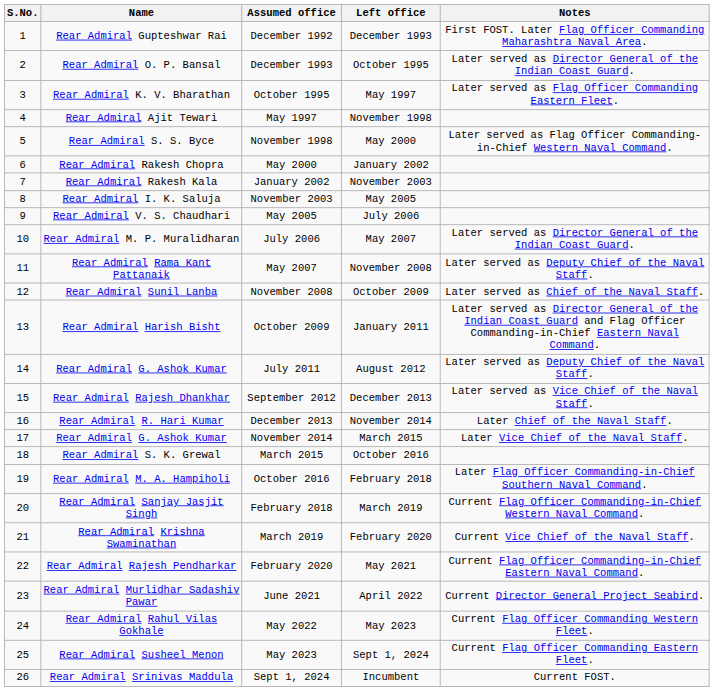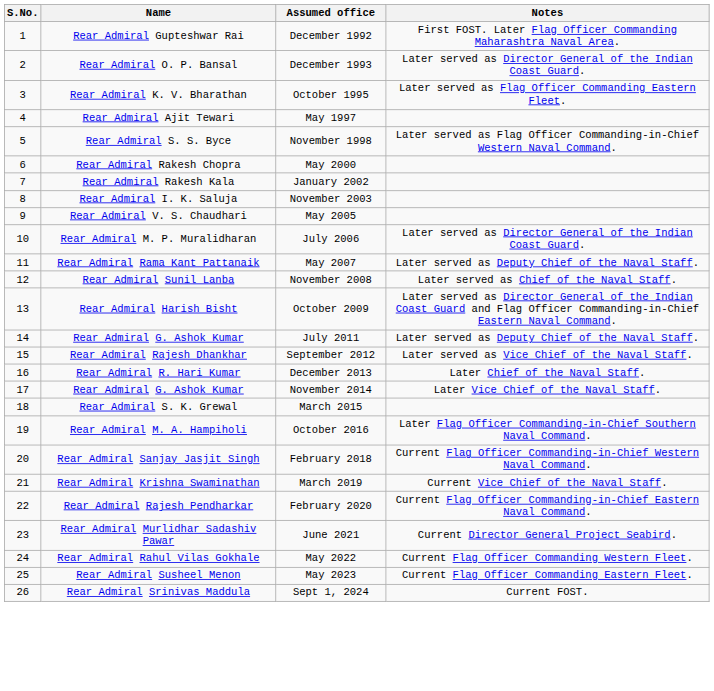 <table class="wikitable" style="text-align:center">
 <tr style="background:#cccccc">
 <th scope="col" style="width: 20px;">S.No.</th>
 <th scope="col" style="width: 350px;">Name</th>
 <th scope="col" style="width: 150px;">Assumed office</th>
-<th scope="col" style="width: 150px;">Left office</th>
 <th scope="col" style="width: 500px;">Notes</th>
 </tr>
 <tr>
 <td>1</td>
 <td><a href='#'>Rear Admiral</a> Gupteshwar Rai </td>
 <td>December 1992</td>
-<td>December 1993</td>
 <td>First FOST. Later <a href='#'>Flag Officer Commanding Maharashtra Naval Area</a>.</td>
 </tr>
 <tr>
 <td>2</td>
 <td><a href='#'>Rear Admiral</a> O. P. Bansal </td>
 <td>December 1993</td>
-<td>October 1995</td>
 <td>Later served as <a href='#'>Director General of the Indian Coast Guard</a>.</td>
 </tr>
 <tr>
 <td>3</td>
 <td><a href='#'>Rear Admiral</a> K. V. Bharathan </td>
 <td>October 1995</td>
-<td>May 1997</td>
 <td>Later served as <a href='#'>Flag Officer Commanding Eastern Fleet</a>.</td>
 </tr>
 <tr>
 <td>4</td>
 <td><a href='#'>Rear Admiral</a> Ajit Tewari </td>
 <td>May 1997</td>
-<td>November 1998</td>
 <td></td>
 </tr>
 <tr>
 <td>5</td>
 <td><a href='#'>Rear Admiral</a> S. S. Byce </td>
 <td>November 1998</td>
-<td>May 2000</td>
 <td>Later served as Flag Officer Commanding-in-Chief <a href='#'>Western Naval Command</a>.</td>
 </tr>
 <tr>
 <td>6</td>
 <td><a href='#'>Rear Admiral</a> Rakesh Chopra </td>
 <td>May 2000</td>
-<td>January 2002</td>
 <td></td>
 </tr>
 <tr>
 <td>7</td>
 <td><a href='#'>Rear Admiral</a> Rakesh Kala </td>
 <td>January 2002</td>
-<td>November 2003</td>
 <td></td>
 </tr>
 <tr>
 <td>8</td>
 <td><a href='#'>Rear Admiral</a> I. K. Saluja </td>
 <td>November 2003</td>
-<td>May 2005</td>
 <td></td>
 </tr>
 <tr>
 <td>9</td>
 <td><a href='#'>Rear Admiral</a> V. S. Chaudhari </td>
 <td>May 2005</td>
-<td>July 2006</td>
 <td></td>
 </tr>
 <tr>
 <td>10</td>
 <td><a href='#'>Rear Admiral</a> M. P. Muralidharan </td>
 <td>July 2006</td>
-<td>May 2007</td>
 <td>Later served as <a href='#'>Director General of the Indian Coast Guard</a>.</td>
 </tr>
 <tr>
 <td>11</td>
 <td><a href='#'>Rear Admiral</a> <a href='#'>Rama Kant Pattanaik</a> </td>
 <td>May 2007</td>
-<td>November 2008</td>
 <td>Later served as <a href='#'>Deputy Chief of the Naval Staff</a>.</td>
 </tr>
 <tr>
 <td>12</td>
 <td><a href='#'>Rear Admiral</a> <a href='#'>Sunil Lanba</a></td>
 <td>November 2008</td>
-<td>October 2009</td>
 <td>Later served as <a href='#'>Chief of the Naval Staff</a>.</td>
 </tr>
 <tr>
 <td>13</td>
 <td><a href='#'>Rear Admiral</a> <a href='#'>Harish Bisht</a></td>
 <td>October 2009</td>
-<td>January 2011</td>
 <td>Later served as <a href='#'>Director General of the Indian Coast Guard</a> and Flag Officer Commanding-in-Chief <a href='#'>Eastern Naval Command</a>.</td>
 </tr>
 <tr>
 <td>14</td>
 <td><a href='#'>Rear Admiral</a> <a href='#'>G. Ashok Kumar</a> </td>
 <td>July 2011</td>
-<td>August 2012</td>
 <td>Later served as <a href='#'>Deputy Chief of the Naval Staff</a>.</td>
 </tr>
 <tr>
 <td>15</td>
 <td><a href='#'>Rear Admiral</a> <a href='#'>Rajesh Dhankhar</a> </td>
 <td>September 2012</td>
-<td>December 2013</td>
 <td>Later served as <a href='#'>Vice Chief of the Naval Staff</a>.</td>
 </tr>
 <tr>
 <td>16</td>
 <td><a href='#'>Rear Admiral</a> <a href='#'>R. Hari Kumar</a> </td>
 <td>December 2013</td>
-<td>November 2014</td>
 <td>Later <a href='#'>Chief of the Naval Staff</a>.</td>
 </tr>
 <tr>
 <td>17</td>
 <td><a href='#'>Rear Admiral</a> <a href='#'>G. Ashok Kumar</a> </td>
 <td>November 2014</td>
-<td>March 2015</td>
 <td>Later <a href='#'>Vice Chief of the Naval Staff</a>.</td>
 </tr>
 <tr>
 <td>18</td>
 <td><a href='#'>Rear Admiral</a> S. K. Grewal </td>
 <td>March 2015</td>
-<td>October 2016</td>
 <td></td>
 </tr>
 <tr>
 <td>19</td>
 <td><a href='#'>Rear Admiral</a> <a href='#'>M. A. Hampiholi</a> </td>
 <td>October 2016</td>
-<td>February 2018</td>
 <td>Later <a href='#'>Flag Officer Commanding-in-Chief Southern Naval Command</a>.</td>
 </tr>
 <tr>
 <td>20</td>
 <td><a href='#'>Rear Admiral</a> <a href='#'>Sanjay Jasjit Singh</a> </td>
 <td>February 2018</td>
-<td>March 2019</td>
 <td>Current <a href='#'>Flag Officer Commanding-in-Chief Western Naval Command</a>.</td>
 </tr>
 <tr>
 <td>21</td>
 <td><a href='#'>Rear Admiral</a> <a href='#'>Krishna Swaminathan</a> </td>
 <td>March 2019</td>
-<td>February 2020</td>
 <td>Current <a href='#'>Vice Chief of the Naval Staff</a>.</td>
 </tr>
 <tr>
 <td>22</td>
 <td><a href='#'>Rear Admiral</a> <a href='#'>Rajesh Pendharkar</a> </td>
 <td>February 2020</td>
-<td>May 2021</td>
 <td>Current <a href='#'>Flag Officer Commanding-in-Chief Eastern Naval Command</a>.</td>
 </tr>
 <tr>
 <td>23</td>
 <td><a href='#'>Rear Admiral</a> <a href='#'>Murlidhar Sadashiv Pawar</a> </td>
 <td>June 2021</td>
-<td>April 2022</td>
 <td>Current <a href='#'>Director General Project Seabird</a>.</td>
 </tr>
 <tr>
 <td>24</td>
 <td><a href='#'>Rear Admiral</a> <a href='#'>Rahul Vilas Gokhale</a> </td>
 <td>May 2022</td>
-<td>May 2023</td>
 <td>Current <a href='#'>Flag Officer Commanding Western Fleet</a>.</td>
 </tr>
 <tr>
 <td>25</td>
 <td><a href='#'>Rear Admiral</a> <a href='#'>Susheel Menon</a> </td>
 <td>May 2023</td>
-<td>Sept 1, 2024</td>
 <td>Current <a href='#'>Flag Officer Commanding Eastern Fleet</a>.</td>
 </tr>
 <tr>
 <td>26</td>
 <td><a href='#'>Rear Admiral</a> <a href='#'>Srinivas Maddula</a></td>
 <td>Sept 1, 2024</td>
-<td>Incumbent</td>
 <td>Current FOST.</td>
 </tr>
 </table>
